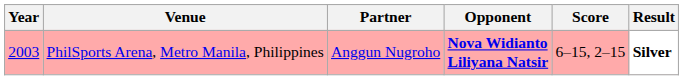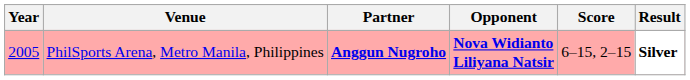 <table class="sortable wikitable" style="font-size: 90%;">
 <tr>
 <th>Year</th>
 <th>Venue</th>
 <th>Partner</th>
 <th>Opponent</th>
 <th>Score</th>
 <th>Result</th>
 </tr>
 <tr style="background:#FFAAAA">
-<td align="center"><a href='#'>2003</a></td>
+<td align="center"><a href='#'>2005</a></td>
 <td align="left"><a href='#'>PhilSports Arena</a>, <a href='#'>Metro Manila</a>, Philippines</td>
-<td align="left"> <a href='#'>Anggun Nugroho</a></td>
+<td align="left"><strong> <a href='#'>Anggun Nugroho</a></strong></td>
 <td align="left"><strong> <a href='#'>Nova Widianto</a><br> <a href='#'>Liliyana Natsir</a></strong></td>
 <td align="left">6–15, 2–15</td>
 <td style="text-align:left; background:white"> <strong>Silver</strong></td>
 </tr>
 </table>
